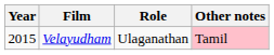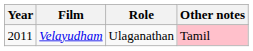 <table class="wikitable">
 <tr>
 <th>Year</th>
 <th>Film</th>
 <th>Role</th>
 <th>Other notes</th>
 </tr>
 <tr>
-<td>2015</td>
+<td>2011</td>
 <td><em><a href='#'>Velayudham</a></em></td>
 <td>Ulaganathan</td>
 <td style="background: pink;">Tamil</td>
 </tr>
 </table>
